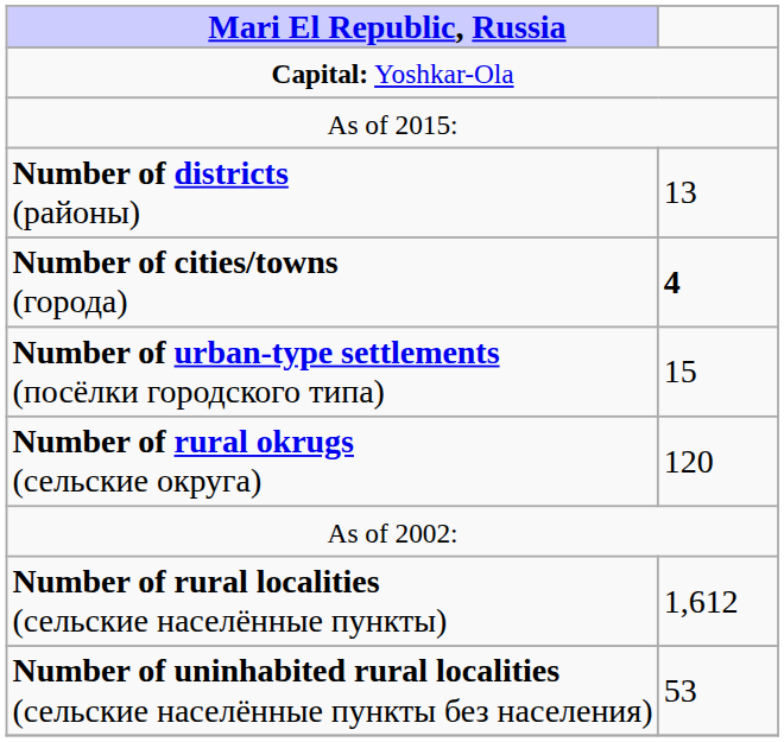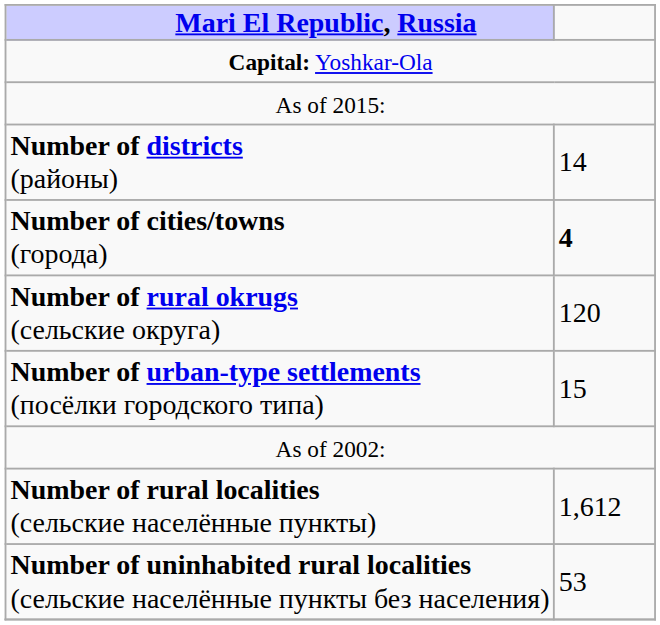 <table border=1 align="left" cellpadding=2 cellspacing=0 style="margin: 0 0 1em 1em; background: #f9f9f9; border: 1px #aaa solid; border-collapse: collapse; font-size: 95%;">
 <tr>
 <th bgcolor="#ccccff" style="padding:0 0 0 50px;"><a href='#'>Mari El Republic</a>, <a href='#'>Russia</a></th>
 <td width="50px"></td>
 </tr>
 <tr>
 <td colspan=2 align="center"><small><strong>Capital:</strong> <a href='#'>Yoshkar-Ola</a></small></td>
 </tr>
 <tr>
 <td colspan=2 align="center"><small>As of 2015:</small></td>
 </tr>
 <tr>
 <td><strong>Number of <a href='#'>districts</a></strong><br>(районы)</td>
-<td>13</td>
+<td>14</td>
 </tr>
 <tr>
 <td><strong>Number of cities/towns</strong><br>(города)</td>
 <td><strong>4</strong></td>
 </tr>
 <tr>
+<td><strong>Number of <a href='#'>rural okrugs</a></strong><br>(сельские округа)</td>
+<td>120</td>
+</tr>
+<tr>
 <td><strong>Number of <a href='#'>urban-type settlements</a></strong><br>(посёлки городского типа)</td>
 <td>15</td>
-</tr>
-<tr>
-<td><strong>Number of <a href='#'>rural okrugs</a></strong><br>(сельские округа)</td>
-<td>120</td>
 </tr>
 <tr>
 <td colspan=2 align="center"><small>As of 2002:</small></td>
 </tr>
 <tr>
 <td><strong>Number of rural localities</strong><br>(сельские населённые пункты)</td>
 <td>1,612</td>
 </tr>
 <tr>
 <td><strong>Number of uninhabited rural localities</strong><br>(сельские населённые пункты без населения)</td>
 <td>53</td>
 </tr>
 <tr>
 </tr>
 </table>
